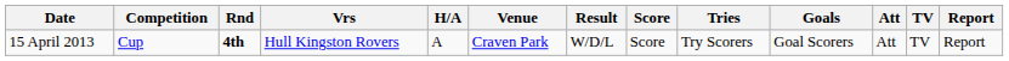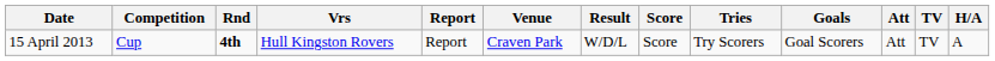 <table class="wikitable"  style="font-size:85%; width:100%;">
 <tr>
 <th>Date</th>
 <th>Competition</th>
 <th>Rnd</th>
 <th>Vrs</th>
-<th>H/A</th>
+<th>Report</th>
 <th>Venue</th>
 <th>Result</th>
 <th>Score</th>
 <th>Tries</th>
 <th>Goals</th>
 <th>Att</th>
 <th>TV</th>
-<th>Report</th>
+<th>H/A</th>
 </tr>
 <tr>
 <td>15 April 2013</td>
 <td><a href='#'>Cup</a></td>
 <td><strong>4th</strong></td>
 <td><a href='#'>Hull Kingston Rovers</a></td>
-<td>A</td>
+<td>Report</td>
 <td><a href='#'>Craven Park</a></td>
 <td>W/D/L</td>
 <td>Score</td>
 <td>Try Scorers</td>
 <td>Goal Scorers</td>
 <td>Att</td>
 <td>TV</td>
-<td>Report</td>
+<td>A</td>
 </tr>
 </table>
